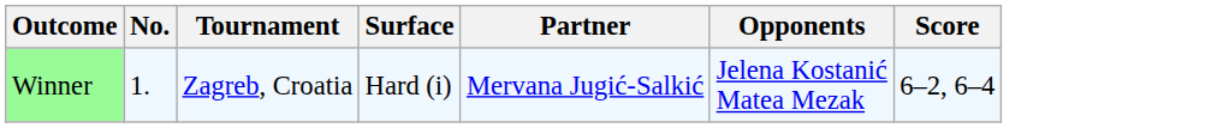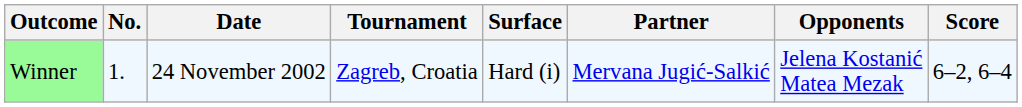 <table class="sortable wikitable">
 <tr>
 <th>Outcome</th>
 <th>No.</th>
+<th>Date</th>
 <th>Tournament</th>
 <th>Surface</th>
 <th>Partner</th>
 <th>Opponents</th>
 <th>Score</th>
 </tr>
 <tr style="background:#f0f8ff;">
 <td bgcolor="98FB98">Winner</td>
 <td>1.</td>
+<td>24 November 2002</td>
 <td><a href='#'>Zagreb</a>, Croatia</td>
 <td>Hard (i)</td>
 <td> <a href='#'>Mervana Jugić-Salkić</a></td>
 <td> <a href='#'>Jelena Kostanić</a> <br>  <a href='#'>Matea Mezak</a></td>
 <td>6–2, 6–4</td>
 </tr>
 </table>
